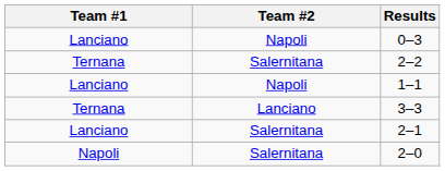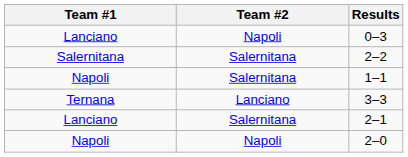 <table class="wikitable" style="text-align:center">
 <tr>
 <th width=200>Team #1</th>
 <th width=200>Team #2</th>
 <th width=50>Results</th>
 </tr>
 <tr>
 <td><a href='#'>Lanciano</a></td>
 <td><a href='#'>Napoli</a></td>
 <td>0–3</td>
 </tr>
 <tr>
-<td><a href='#'>Ternana</a></td>
+<td><a href='#'>Salernitana</a></td>
 <td><a href='#'>Salernitana</a></td>
 <td>2–2</td>
 </tr>
 <tr>
-<td><a href='#'>Lanciano</a></td>
 <td><a href='#'>Napoli</a></td>
+<td><a href='#'>Salernitana</a></td>
 <td>1–1</td>
 </tr>
 <tr>
 <td><a href='#'>Ternana</a></td>
 <td><a href='#'>Lanciano</a></td>
 <td>3–3</td>
 </tr>
 <tr>
 <td><a href='#'>Lanciano</a></td>
 <td><a href='#'>Salernitana</a></td>
 <td>2–1</td>
 </tr>
 <tr>
 <td><a href='#'>Napoli</a></td>
-<td><a href='#'>Salernitana</a></td>
+<td><a href='#'>Napoli</a></td>
 <td>2–0</td>
 </tr>
 </table>
